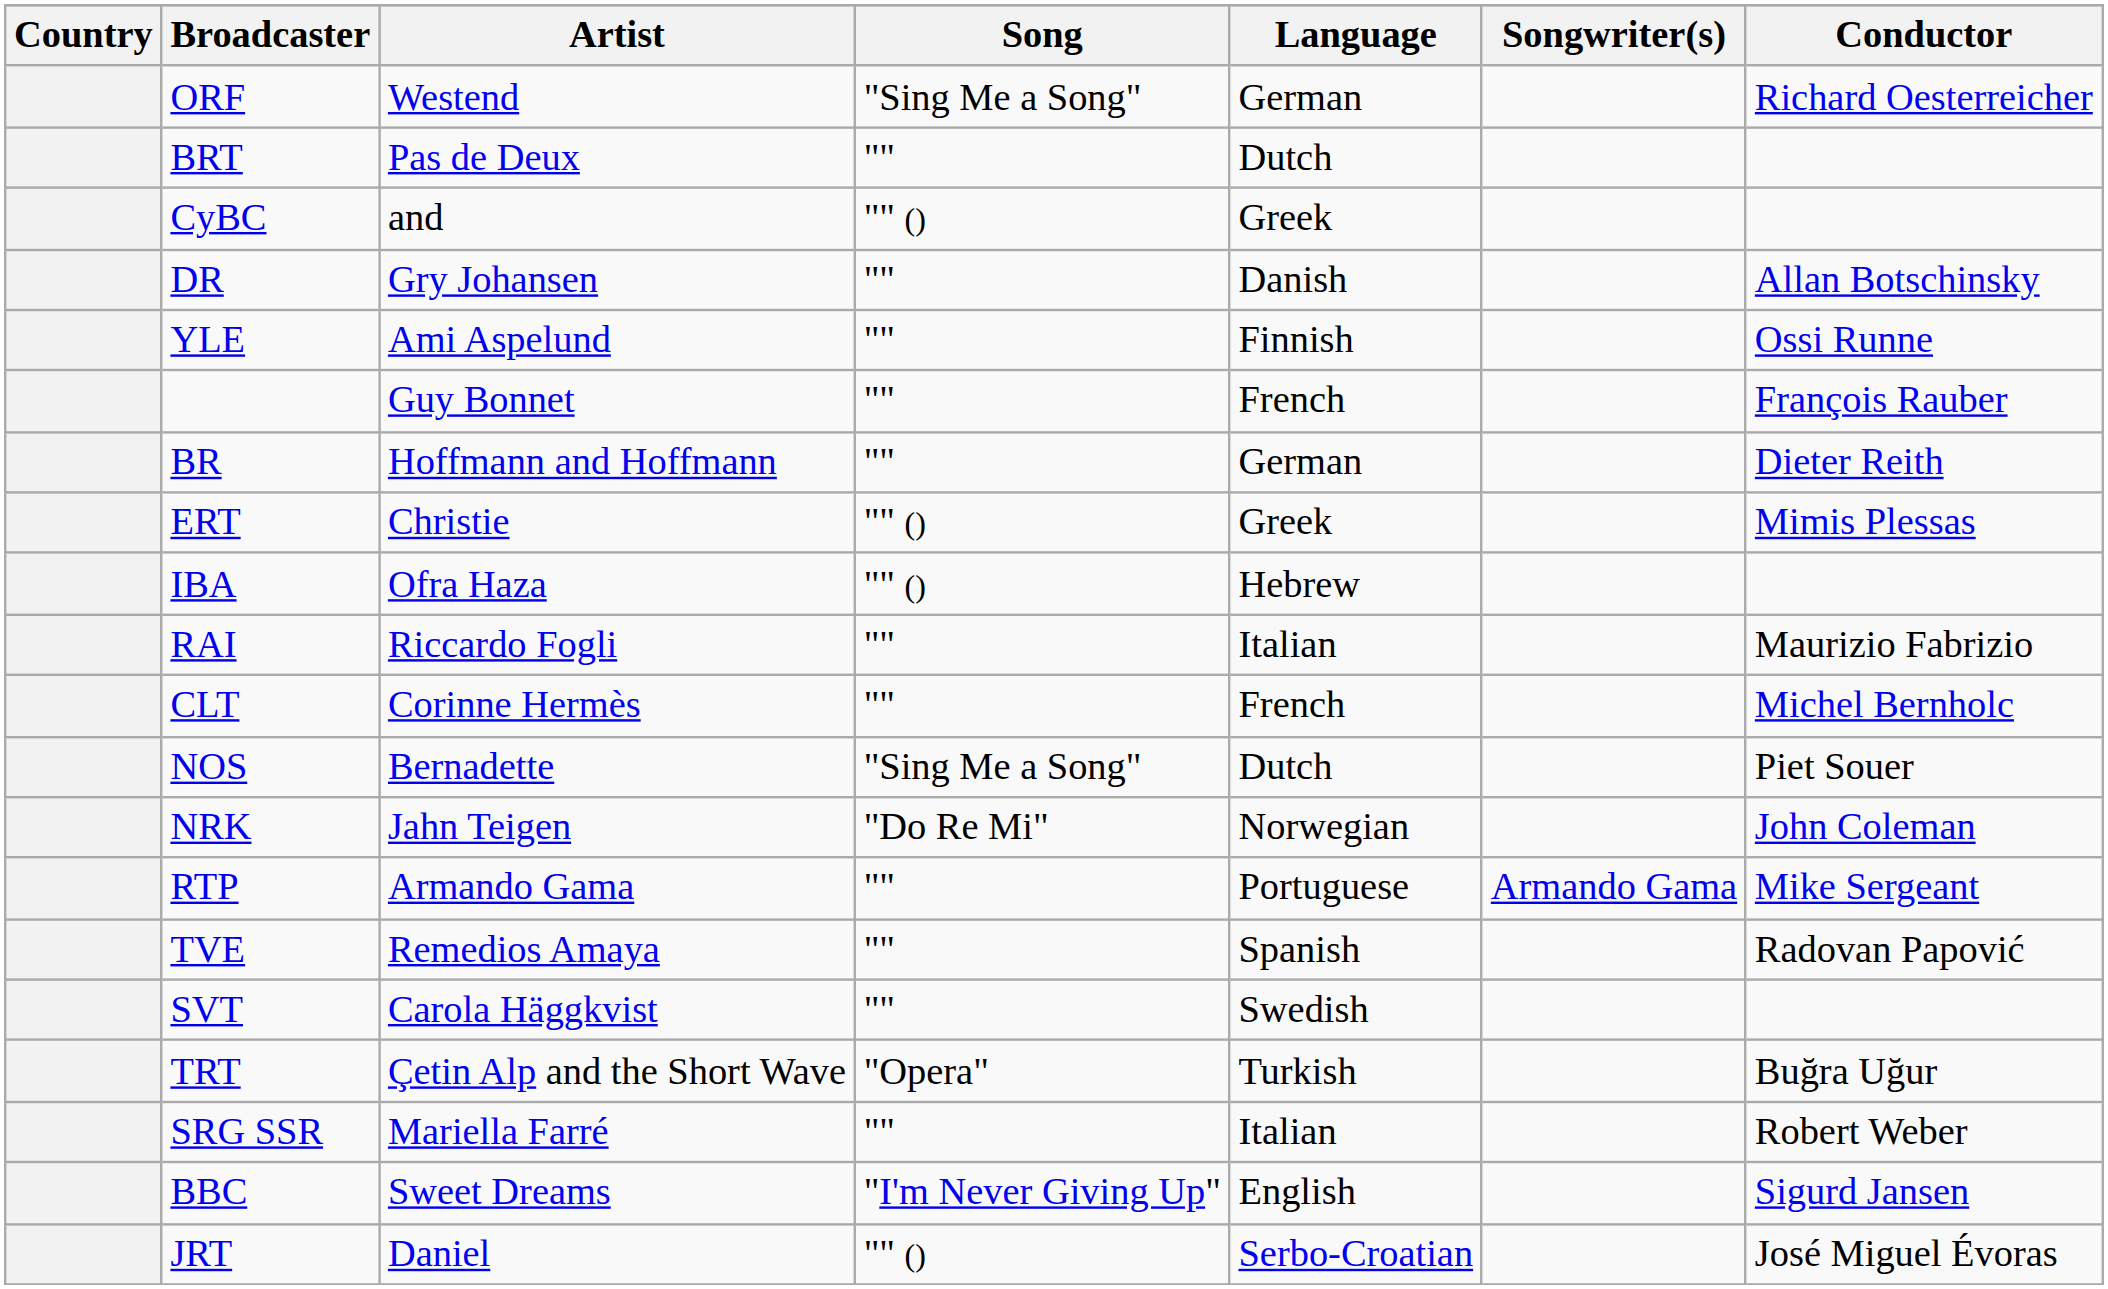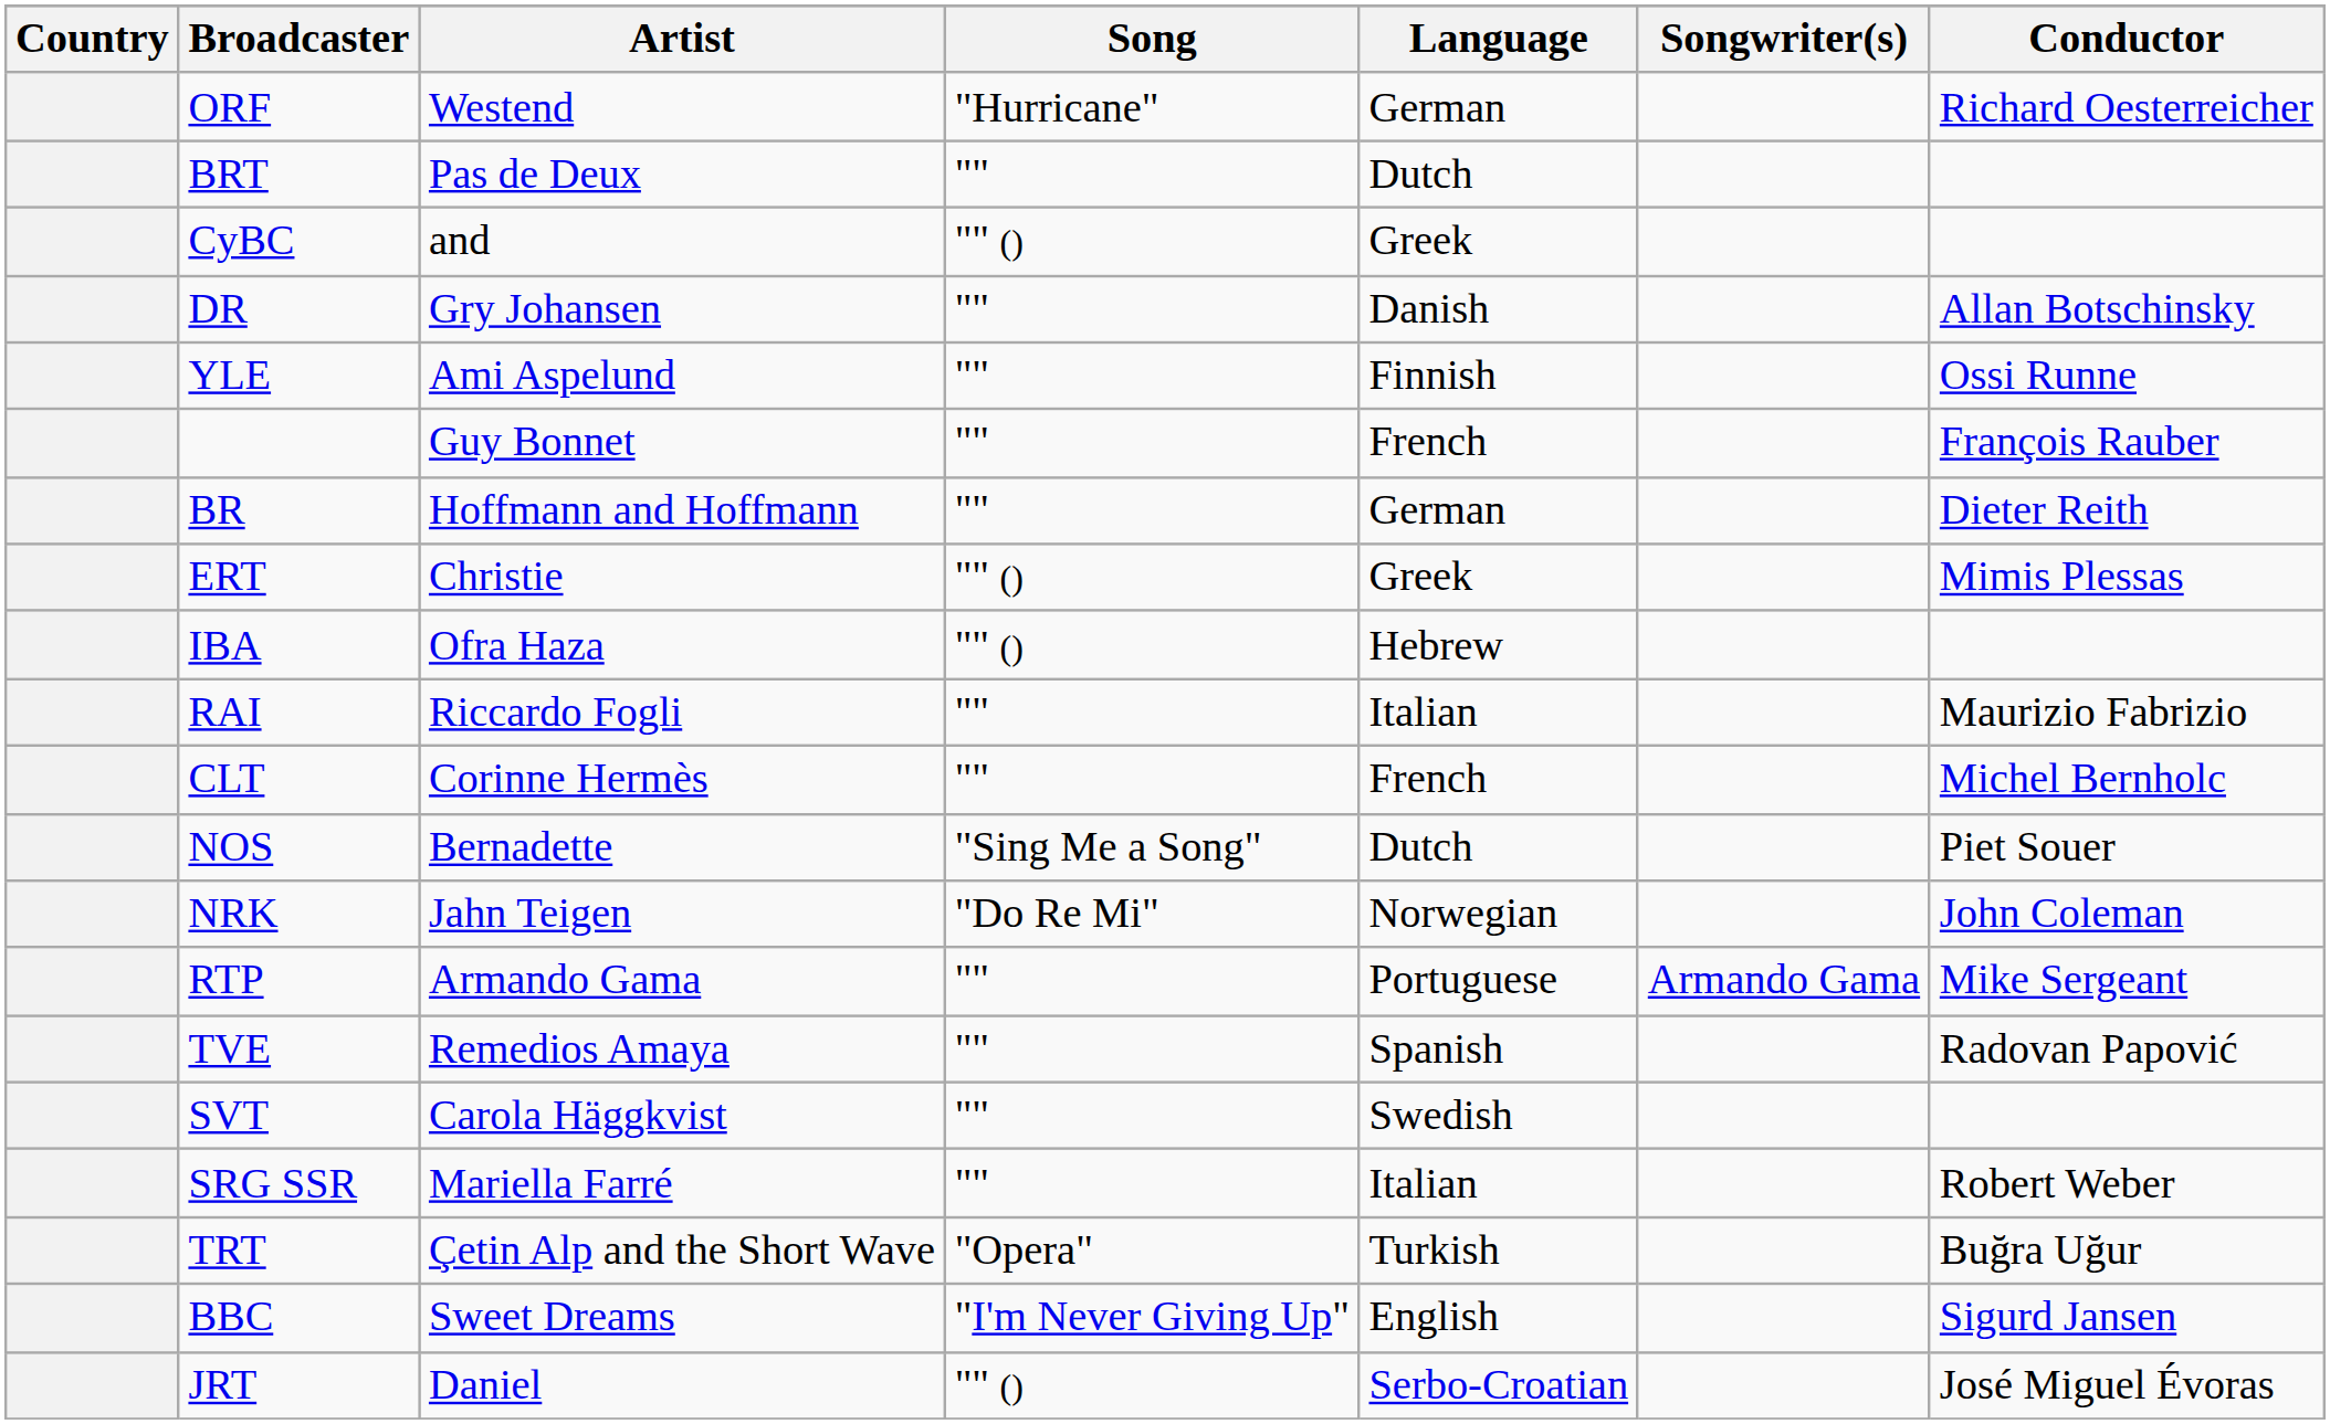 <table class="wikitable plainrowheaders" style="clear:left">
 <tr>
 </tr>
 <tr>
 <th scope="col">Country</th>
 <th scope="col">Broadcaster</th>
 <th scope="col">Artist</th>
 <th scope="col">Song</th>
 <th scope="col">Language</th>
 <th scope="col">Songwriter(s)</th>
 <th scope="col">Conductor</th>
 </tr>
 <tr>
 <th scope="row"></th>
 <td><a href='#'>ORF</a></td>
 <td><a href='#'>Westend</a></td>
-<td>"Sing Me a Song"</td>
+<td>"Hurricane"</td>
 <td>German</td>
 <td></td>
 <td><a href='#'>Richard Oesterreicher</a></td>
 </tr>
 <tr>
 <th scope="row"></th>
 <td><a href='#'>BRT</a></td>
 <td><a href='#'>Pas de Deux</a></td>
 <td>""</td>
 <td>Dutch</td>
 <td></td>
 <td></td>
 </tr>
 <tr>
 <th scope="row"></th>
 <td><a href='#'>CyBC</a></td>
 <td> and </td>
 <td>"" <small>()</small></td>
 <td>Greek</td>
 <td></td>
 <td></td>
 </tr>
 <tr>
 <th scope="row"></th>
 <td><a href='#'>DR</a></td>
 <td><a href='#'>Gry Johansen</a></td>
 <td>""</td>
 <td>Danish</td>
 <td></td>
 <td><a href='#'>Allan Botschinsky</a></td>
 </tr>
 <tr>
 <th scope="row"></th>
 <td><a href='#'>YLE</a></td>
 <td><a href='#'>Ami Aspelund</a></td>
 <td>""</td>
 <td>Finnish</td>
 <td></td>
 <td><a href='#'>Ossi Runne</a></td>
 </tr>
 <tr>
 <th scope="row"></th>
 <td></td>
 <td><a href='#'>Guy Bonnet</a></td>
 <td>""</td>
 <td>French</td>
 <td></td>
 <td><a href='#'>François Rauber</a></td>
 </tr>
 <tr>
 <th scope="row"></th>
 <td><a href='#'>BR</a></td>
 <td><a href='#'>Hoffmann and Hoffmann</a></td>
 <td>""</td>
 <td>German</td>
 <td></td>
 <td><a href='#'>Dieter Reith</a></td>
 </tr>
 <tr>
 <th scope="row"></th>
 <td><a href='#'>ERT</a></td>
 <td><a href='#'>Christie</a></td>
 <td>"" <small>()</small></td>
 <td>Greek</td>
 <td></td>
 <td><a href='#'>Mimis Plessas</a></td>
 </tr>
 <tr>
 <th scope="row"></th>
 <td><a href='#'>IBA</a></td>
 <td><a href='#'>Ofra Haza</a></td>
 <td>"" <small>()</small></td>
 <td>Hebrew</td>
 <td></td>
 <td></td>
 </tr>
 <tr>
 <th scope="row"></th>
 <td><a href='#'>RAI</a></td>
 <td><a href='#'>Riccardo Fogli</a></td>
 <td>""</td>
 <td>Italian</td>
 <td></td>
 <td>Maurizio Fabrizio</td>
 </tr>
 <tr>
 <th scope="row"></th>
 <td><a href='#'>CLT</a></td>
 <td><a href='#'>Corinne Hermès</a></td>
 <td>""</td>
 <td>French</td>
 <td></td>
 <td><a href='#'>Michel Bernholc</a></td>
 </tr>
 <tr>
 <th scope="row"></th>
 <td><a href='#'>NOS</a></td>
 <td><a href='#'>Bernadette</a></td>
 <td>"Sing Me a Song"</td>
 <td>Dutch</td>
 <td></td>
 <td>Piet Souer</td>
 </tr>
 <tr>
 <th scope="row"></th>
 <td><a href='#'>NRK</a></td>
 <td><a href='#'>Jahn Teigen</a></td>
 <td>"Do Re Mi"</td>
 <td>Norwegian</td>
 <td></td>
 <td><a href='#'>John Coleman</a></td>
 </tr>
 <tr>
 <th scope="row"></th>
 <td><a href='#'>RTP</a></td>
 <td><a href='#'>Armando Gama</a></td>
 <td>""</td>
 <td>Portuguese</td>
 <td><a href='#'>Armando Gama</a></td>
 <td><a href='#'>Mike Sergeant</a></td>
 </tr>
 <tr>
 <th scope="row"></th>
 <td><a href='#'>TVE</a></td>
 <td><a href='#'>Remedios Amaya</a></td>
 <td>""</td>
 <td>Spanish</td>
 <td></td>
 <td>Radovan Papović</td>
 </tr>
 <tr>
 <th scope="row"></th>
 <td><a href='#'>SVT</a></td>
 <td><a href='#'>Carola Häggkvist</a></td>
 <td>""</td>
 <td>Swedish</td>
 <td></td>
 <td></td>
 </tr>
 <tr>
 <th scope="row"></th>
+<td><a href='#'>SRG SSR</a></td>
+<td><a href='#'>Mariella Farré</a></td>
+<td>""</td>
+<td>Italian</td>
+<td></td>
+<td>Robert Weber</td>
+</tr>
+<tr>
+<th scope="row"></th>
 <td><a href='#'>TRT</a></td>
 <td><a href='#'>Çetin Alp</a> and the Short Wave</td>
 <td>"Opera"</td>
 <td>Turkish</td>
 <td></td>
 <td>Buğra Uğur</td>
-</tr>
-<tr>
-<th scope="row"></th>
-<td><a href='#'>SRG SSR</a></td>
-<td><a href='#'>Mariella Farré</a></td>
-<td>""</td>
-<td>Italian</td>
-<td></td>
-<td>Robert Weber</td>
 </tr>
 <tr>
 <th scope="row"></th>
 <td><a href='#'>BBC</a></td>
 <td><a href='#'>Sweet Dreams</a></td>
 <td>"<a href='#'>I'm Never Giving Up</a>"</td>
 <td>English</td>
 <td></td>
 <td><a href='#'>Sigurd Jansen</a></td>
 </tr>
 <tr>
 <th scope="row"></th>
 <td><a href='#'>JRT</a></td>
 <td><a href='#'>Daniel</a></td>
 <td>"" <small>()</small></td>
 <td><a href='#'>Serbo-Croatian</a></td>
 <td></td>
 <td>José Miguel Évoras</td>
 </tr>
 </table>
